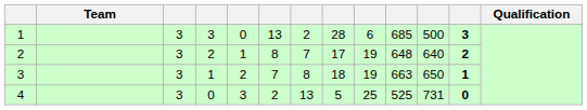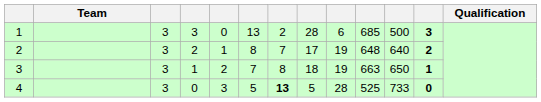 <table class=wikitable style="text-align:center" width=730>
 <tr>
 <th width=5.5%></th>
 <th width=22%>Team</th>
 <th width=5.5%></th>
 <th width=5.5%></th>
 <th width=5.5%></th>
 <th width=5.5%></th>
 <th width=5.5%></th>
 <th width=5.5%></th>
 <th width=5.5%></th>
 <th width=5.5%></th>
 <th width=5.5%></th>
 <th width=5.5%></th>
 <th width=18%>Qualification</th>
 </tr>
 <tr bgcolor=ccffcc>
 <td>1</td>
 <td style="text-align:left"></td>
 <td>3</td>
 <td>3</td>
 <td>0</td>
 <td>13</td>
 <td>2</td>
 <td>28</td>
 <td>6</td>
 <td>685</td>
 <td>500</td>
 <td><strong>3</strong></td>
 <td rowspan=4></td>
 </tr>
 <tr bgcolor=ccffcc>
 <td>2</td>
 <td style="text-align:left"></td>
 <td>3</td>
 <td>2</td>
 <td>1</td>
 <td>8</td>
 <td>7</td>
 <td>17</td>
 <td>19</td>
 <td>648</td>
 <td>640</td>
 <td><strong>2</strong></td>
 </tr>
 <tr bgcolor=ccffcc>
 <td>3</td>
 <td style="text-align:left"></td>
 <td>3</td>
 <td>1</td>
 <td>2</td>
 <td>7</td>
 <td>8</td>
 <td>18</td>
 <td>19</td>
 <td>663</td>
 <td>650</td>
 <td><strong>1</strong></td>
 </tr>
 <tr bgcolor=ccffcc>
 <td>4</td>
 <td style="text-align:left"></td>
 <td>3</td>
 <td>0</td>
 <td>3</td>
-<td>2</td>
-<td>13</td>
 <td>5</td>
-<td>25</td>
+<td><strong>13</strong></td>
+<td>5</td>
+<td>28</td>
 <td>525</td>
-<td>731</td>
+<td>733</td>
 <td><strong>0</strong></td>
 </tr>
 </table>
